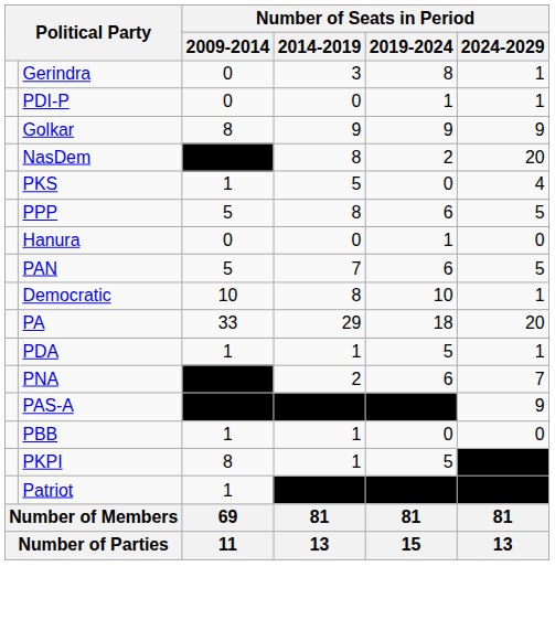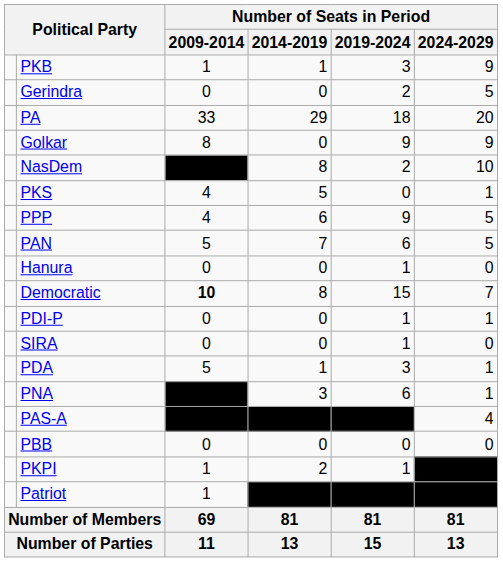 <table class="wikitable">
 <tr>
 <th colspan=2 rowspan=2>Political Party</th>
 <th colspan=4>Number of Seats in Period</th>
 </tr>
 <tr>
 <th>2009-2014</th>
 <th>2014-2019</th>
 <th>2019-2024</th>
 <th>2024-2029</th>
 </tr>
 <tr>
 <td bgcolor=></td>
-<td><a href='#'>Gerindra</a></td>
-<td align="center">0</td>
+<td><a href='#'>PKB</a></td>
+<td align="center">1</td>
+<td align="right"> 1</td>
 <td align="right"> 3</td>
-<td align="right"> 8</td>
-<td align="right"> 1</td>
+<td align="right"> 9</td>
 </tr>
 <tr>
 <td bgcolor=></td>
-<td><a href='#'>PDI-P</a></td>
+<td><a href='#'>Gerindra</a></td>
 <td align="center">0</td>
 <td align="right"> 0</td>
-<td align="right"> 1</td>
-<td align="right"> 1</td>
+<td align="right"> 2</td>
+<td align="right"> 5</td>
+</tr>
+<tr>
+<td bgcolor=></td>
+<td><a href='#'>PA</a></td>
+<td align=center>33</td>
+<td align=right> 29</td>
+<td align=right> 18</td>
+<td align=right> 20</td>
 </tr>
 <tr>
 <td bgcolor=></td>
 <td><a href='#'>Golkar</a></td>
 <td align="center">8</td>
-<td align="right"> 9</td>
+<td align="right"> 0</td>
 <td align="right"> 9</td>
 <td align="right"> 9</td>
 </tr>
 <tr>
 <td bgcolor=></td>
 <td><a href='#'>NasDem</a></td>
 <td align=right bgcolor=#000000></td>
 <td align="right"> 8</td>
 <td align="right"> 2</td>
-<td align="right"> 20</td>
+<td align="right"> 10</td>
 </tr>
 <tr>
 <td bgcolor=></td>
 <td><a href='#'>PKS</a></td>
-<td align="center">1</td>
+<td align="center">4</td>
 <td align="right"> 5</td>
 <td align="right"> 0</td>
-<td align="right"> 4</td>
+<td align="right"> 1</td>
 </tr>
 <tr>
 <td bgcolor=></td>
 <td><a href='#'>PPP</a></td>
+<td align="center">4</td>
+<td align="right"> 6</td>
+<td align="right"> 9</td>
+<td align="right"> 5</td>
+</tr>
+<tr>
+<td bgcolor=></td>
+<td><a href='#'>PAN</a></td>
 <td align="center">5</td>
-<td align="right"> 8</td>
+<td align="right"> 7</td>
 <td align="right"> 6</td>
 <td align="right"> 5</td>
 </tr>
 <tr>
 <td bgcolor=></td>
 <td><a href='#'>Hanura</a></td>
 <td align="center">0</td>
 <td align="right"> 0</td>
 <td align="right"> 1</td>
 <td align="right"> 0</td>
 </tr>
 <tr>
 <td bgcolor=></td>
-<td><a href='#'>PAN</a></td>
-<td align="center">5</td>
+<td><a href='#'>Democratic</a></td>
+<td align="center"><strong>10</strong></td>
+<td align="right"> 8</td>
+<td align="right"> 15</td>
 <td align="right"> 7</td>
-<td align="right"> 6</td>
-<td align="right"> 5</td>
 </tr>
 <tr>
 <td bgcolor=></td>
-<td><a href='#'>Democratic</a></td>
-<td align="center">10</td>
-<td align="right"> 8</td>
-<td align="right"> 10</td>
+<td><a href='#'>PDI-P</a></td>
+<td align="center">0</td>
+<td align="right"> 0</td>
+<td align="right"> 1</td>
 <td align="right"> 1</td>
 </tr>
 <tr>
 <td bgcolor=></td>
-<td><a href='#'>PA</a></td>
-<td align=center>33</td>
-<td align=right> 29</td>
-<td align=right> 18</td>
-<td align=right> 20</td>
+<td><a href='#'>SIRA</a></td>
+<td align=center>0</td>
+<td align=right> 0</td>
+<td align=right> 1</td>
+<td align=right> 0</td>
 </tr>
 <tr>
 <td bgcolor=></td>
 <td><a href='#'>PDA</a></td>
-<td align="center">1</td>
+<td align="center">5</td>
 <td align="right"> 1</td>
-<td align="right"> 5</td>
+<td align="right"> 3</td>
 <td align="right"> 1</td>
 </tr>
 <tr>
 <td bgcolor=></td>
 <td><a href='#'>PNA</a></td>
 <td align=right bgcolor=#000000></td>
-<td align="right"> 2</td>
+<td align="right"> 3</td>
 <td align="right"> 6</td>
-<td align="right"> 7</td>
+<td align="right"> 1</td>
 </tr>
 <tr>
 <td bgcolor=></td>
 <td><a href='#'>PAS-A</a></td>
 <td align="center" bgcolor="#000000"></td>
 <td align="center" bgcolor="#000000"></td>
 <td align="center" bgcolor="#000000"></td>
-<td align="right"> 9</td>
+<td align="right"> 4</td>
 </tr>
 <tr>
 <td bgcolor=></td>
 <td><a href='#'>PBB</a></td>
-<td align="center">1</td>
-<td align="right"> 1</td>
+<td align="center">0</td>
+<td align="right"> 0</td>
 <td align="right"> 0</td>
 <td align="right"> 0</td>
 </tr>
 <tr>
 <td bgcolor=></td>
 <td><a href='#'>PKPI</a></td>
-<td align="center">8</td>
+<td align="center">1</td>
+<td align="right"> 2</td>
 <td align="right"> 1</td>
-<td align="right"> 5</td>
 <td align=right bgcolor=#000000></td>
 </tr>
 <tr>
 <td bgcolor=></td>
 <td><a href='#'>Patriot</a></td>
 <td align=center>1</td>
 <td align=right bgcolor=#000000></td>
 <td align=right bgcolor=#000000></td>
 <td align=right bgcolor=#000000></td>
 </tr>
 <tr>
 <th colspan=2 align=left>Number of Members</th>
 <th>69</th>
 <th> 81</th>
 <th> 81</th>
 <th> 81</th>
 </tr>
 <tr>
 <th colspan=2 align=left>Number of Parties</th>
 <th>11</th>
 <th> 13</th>
 <th> 15</th>
 <th> 13</th>
 </tr>
 </table>
